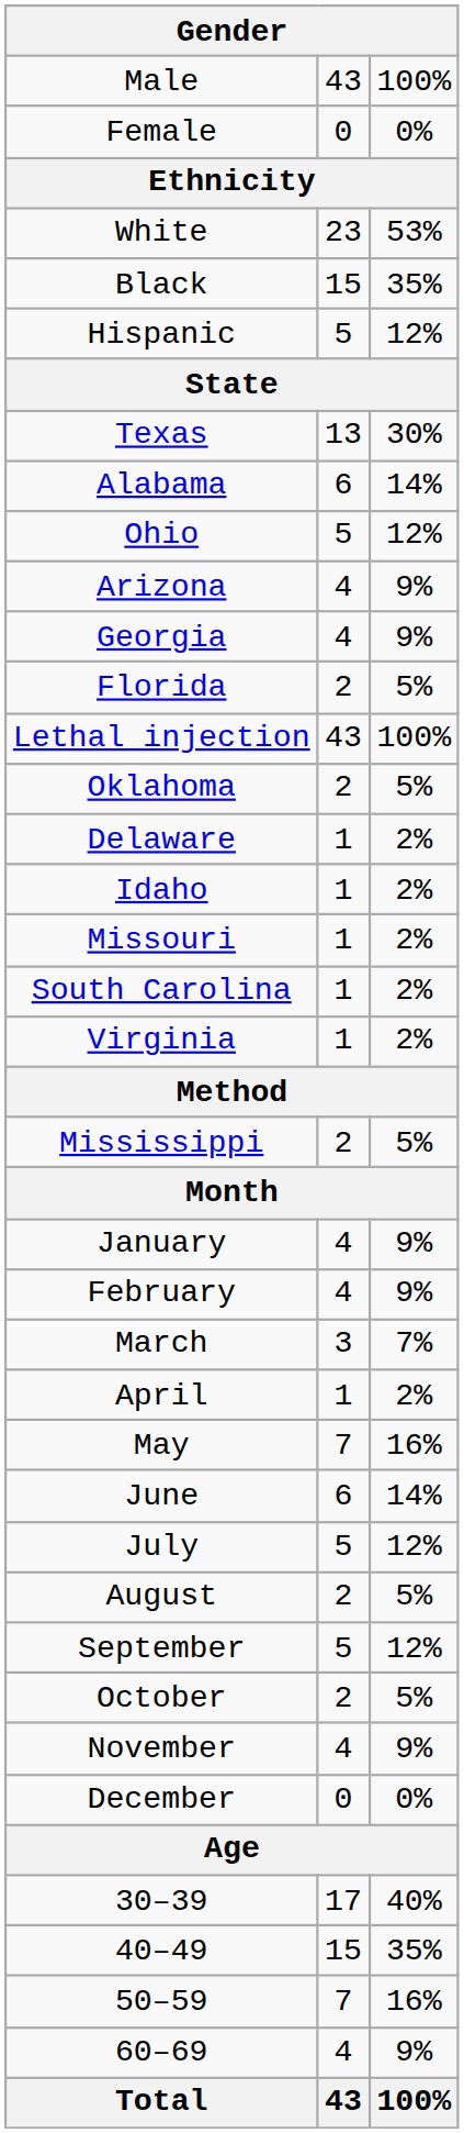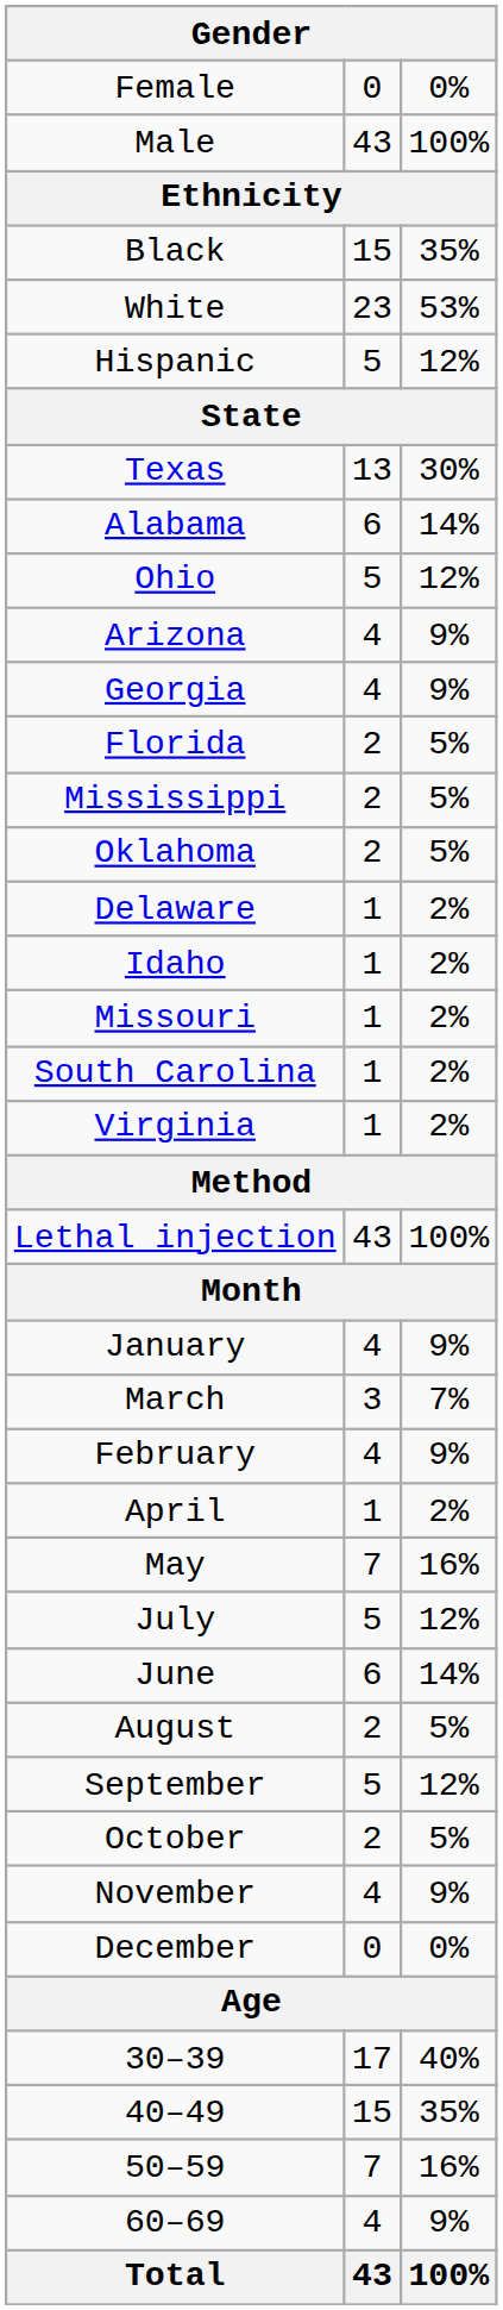 <table class="wikitable" style="text-align:center;">
 <tr>
 <th colspan="3">Gender</th>
+</tr>
+<tr>
+<td>Female</td>
+<td>0</td>
+<td>0%</td>
 </tr>
 <tr>
 <td>Male</td>
 <td>43</td>
 <td>100%</td>
 </tr>
 <tr>
-<td>Female</td>
-<td>0</td>
-<td>0%</td>
+<th colspan="3">Ethnicity</th>
 </tr>
 <tr>
-<th colspan="3">Ethnicity</th>
+<td>Black</td>
+<td>15</td>
+<td>35%</td>
 </tr>
 <tr>
 <td>White</td>
 <td>23</td>
 <td>53%</td>
-</tr>
-<tr>
-<td>Black</td>
-<td>15</td>
-<td>35%</td>
 </tr>
 <tr>
 <td>Hispanic</td>
 <td>5</td>
 <td>12%</td>
 </tr>
 <tr>
 <th colspan="3">State</th>
 </tr>
 <tr>
 <td><a href='#'>Texas</a></td>
 <td>13</td>
 <td>30%</td>
 </tr>
 <tr>
 <td><a href='#'>Alabama</a></td>
 <td>6</td>
 <td>14%</td>
 </tr>
 <tr>
 <td><a href='#'>Ohio</a></td>
 <td>5</td>
 <td>12%</td>
 </tr>
 <tr>
 <td><a href='#'>Arizona</a></td>
 <td>4</td>
 <td>9%</td>
 </tr>
 <tr>
 <td><a href='#'>Georgia</a></td>
 <td>4</td>
 <td>9%</td>
 </tr>
 <tr>
 <td><a href='#'>Florida</a></td>
 <td>2</td>
 <td>5%</td>
 </tr>
 <tr>
-<td><a href='#'>Lethal injection</a></td>
-<td>43</td>
-<td>100%</td>
+<td><a href='#'>Mississippi</a></td>
+<td>2</td>
+<td>5%</td>
 </tr>
 <tr>
 <td><a href='#'>Oklahoma</a></td>
 <td>2</td>
 <td>5%</td>
 </tr>
 <tr>
 <td><a href='#'>Delaware</a></td>
 <td>1</td>
 <td>2%</td>
 </tr>
 <tr>
 <td><a href='#'>Idaho</a></td>
 <td>1</td>
 <td>2%</td>
 </tr>
 <tr>
 <td><a href='#'>Missouri</a></td>
 <td>1</td>
 <td>2%</td>
 </tr>
 <tr>
 <td><a href='#'>South Carolina</a></td>
 <td>1</td>
 <td>2%</td>
 </tr>
 <tr>
 <td><a href='#'>Virginia</a></td>
 <td>1</td>
 <td>2%</td>
 </tr>
 <tr>
 <th colspan="3">Method</th>
 </tr>
 <tr>
-<td><a href='#'>Mississippi</a></td>
-<td>2</td>
-<td>5%</td>
+<td><a href='#'>Lethal injection</a></td>
+<td>43</td>
+<td>100%</td>
 </tr>
 <tr>
 <th colspan="3">Month</th>
 </tr>
 <tr>
 <td>January</td>
 <td>4</td>
 <td>9%</td>
 </tr>
 <tr>
+<td>March</td>
+<td>3</td>
+<td>7%</td>
+</tr>
+<tr>
 <td>February</td>
 <td>4</td>
 <td>9%</td>
-</tr>
-<tr>
-<td>March</td>
-<td>3</td>
-<td>7%</td>
 </tr>
 <tr>
 <td>April</td>
 <td>1</td>
 <td>2%</td>
 </tr>
 <tr>
 <td>May</td>
 <td>7</td>
 <td>16%</td>
 </tr>
 <tr>
+<td>July</td>
+<td>5</td>
+<td>12%</td>
+</tr>
+<tr>
 <td>June</td>
 <td>6</td>
 <td>14%</td>
-</tr>
-<tr>
-<td>July</td>
-<td>5</td>
-<td>12%</td>
 </tr>
 <tr>
 <td>August</td>
 <td>2</td>
 <td>5%</td>
 </tr>
 <tr>
 <td>September</td>
 <td>5</td>
 <td>12%</td>
 </tr>
 <tr>
 <td>October</td>
 <td>2</td>
 <td>5%</td>
 </tr>
 <tr>
 <td>November</td>
 <td>4</td>
 <td>9%</td>
 </tr>
 <tr>
 <td>December</td>
 <td>0</td>
 <td>0%</td>
 </tr>
 <tr>
 <th colspan="3">Age</th>
 </tr>
 <tr>
 <td>30–39</td>
 <td>17</td>
 <td>40%</td>
 </tr>
 <tr>
 <td>40–49</td>
 <td>15</td>
 <td>35%</td>
 </tr>
 <tr>
 <td>50–59</td>
 <td>7</td>
 <td>16%</td>
 </tr>
 <tr>
 <td>60–69</td>
 <td>4</td>
 <td>9%</td>
 </tr>
 <tr>
 <th>Total</th>
 <th>43</th>
 <th>100%</th>
 </tr>
 </table>
